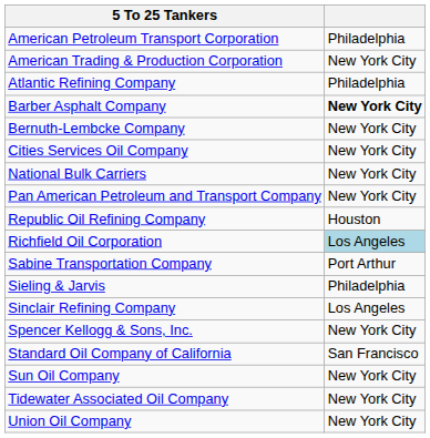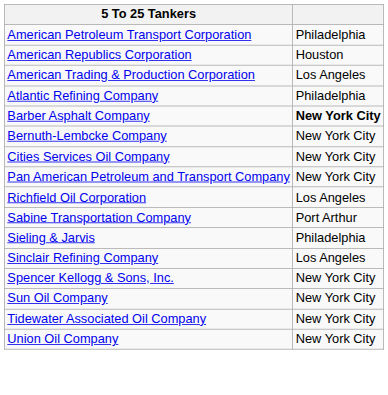 <table class="wikitable">
 <tr>
 <th>5 To 25 Tankers</th>
 <th></th>
 </tr>
 <tr>
 <td><a href='#'>American Petroleum Transport Corporation</a></td>
 <td>Philadelphia</td>
 </tr>
 <tr>
+<td><a href='#'>American Republics Corporation</a></td>
+<td>Houston</td>
+</tr>
+<tr>
 <td><a href='#'>American Trading & Production Corporation</a></td>
-<td>New York City</td>
+<td>Los Angeles</td>
 </tr>
 <tr>
 <td><a href='#'>Atlantic Refining Company</a></td>
 <td>Philadelphia</td>
 </tr>
 <tr>
 <td><a href='#'>Barber Asphalt Company</a></td>
 <td><strong>New York City</strong></td>
 </tr>
 <tr>
 <td><a href='#'>Bernuth-Lembcke Company</a></td>
 <td>New York City</td>
 </tr>
 <tr>
 <td><a href='#'>Cities Services Oil Company</a></td>
 <td>New York City</td>
 </tr>
 <tr>
-<td><a href='#'>National Bulk Carriers</a></td>
-<td>New York City</td>
-</tr>
-<tr>
 <td><a href='#'>Pan American Petroleum and Transport Company</a></td>
 <td>New York City</td>
 </tr>
 <tr>
-<td><a href='#'>Republic Oil Refining Company</a></td>
-<td>Houston</td>
-</tr>
-<tr>
 <td><a href='#'>Richfield Oil Corporation</a></td>
-<td style="background: lightblue;">Los Angeles</td>
+<td>Los Angeles</td>
 </tr>
 <tr>
 <td><a href='#'>Sabine Transportation Company</a></td>
 <td>Port Arthur</td>
 </tr>
 <tr>
 <td><a href='#'>Sieling & Jarvis</a></td>
 <td>Philadelphia</td>
 </tr>
 <tr>
 <td><a href='#'>Sinclair Refining Company</a></td>
 <td>Los Angeles</td>
 </tr>
 <tr>
 <td><a href='#'>Spencer Kellogg & Sons, Inc.</a></td>
 <td>New York City</td>
 </tr>
 <tr>
-<td><a href='#'>Standard Oil Company of California</a></td>
-<td>San Francisco</td>
-</tr>
-<tr>
 <td><a href='#'>Sun Oil Company</a></td>
 <td>New York City</td>
 </tr>
 <tr>
 <td><a href='#'>Tidewater Associated Oil Company</a></td>
 <td>New York City</td>
 </tr>
 <tr>
 <td><a href='#'>Union Oil Company</a></td>
 <td>New York City</td>
 </tr>
 </table>
